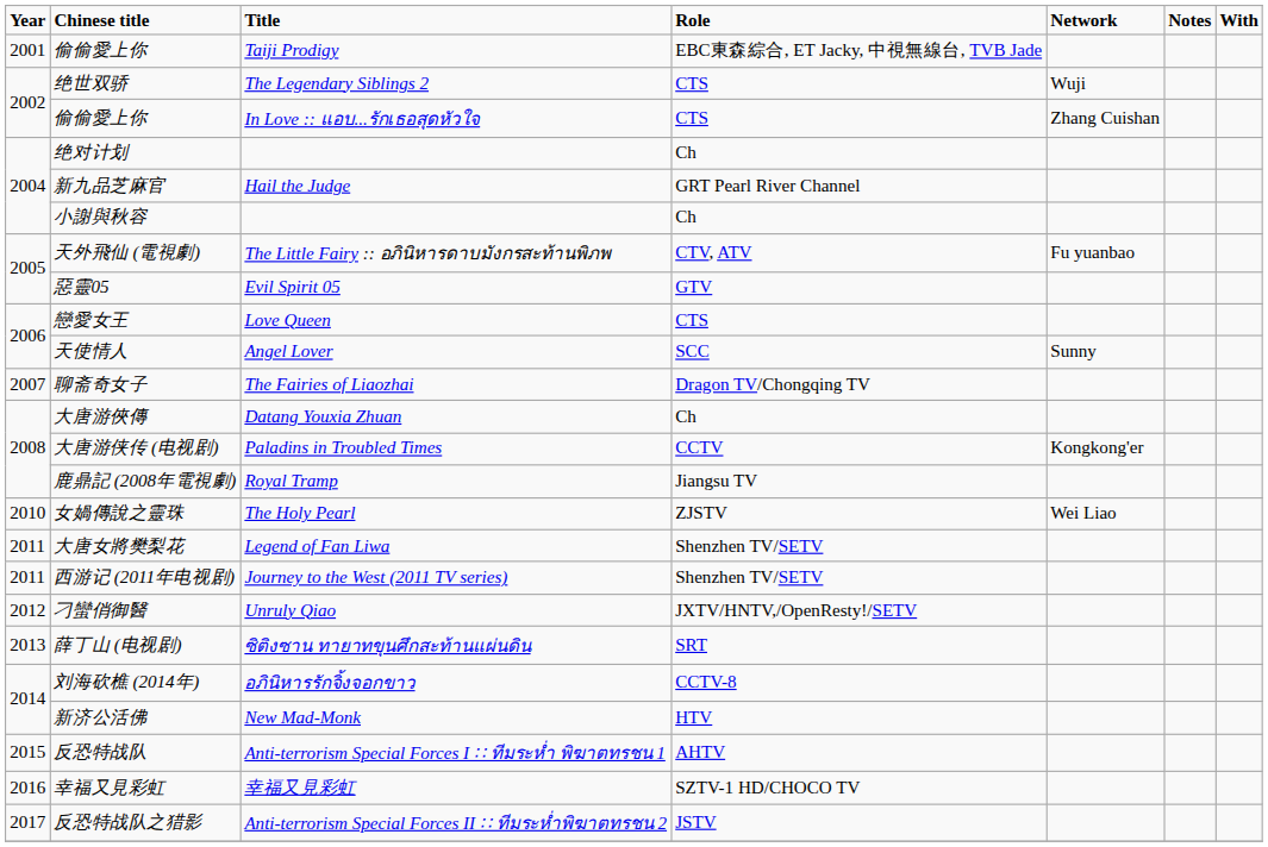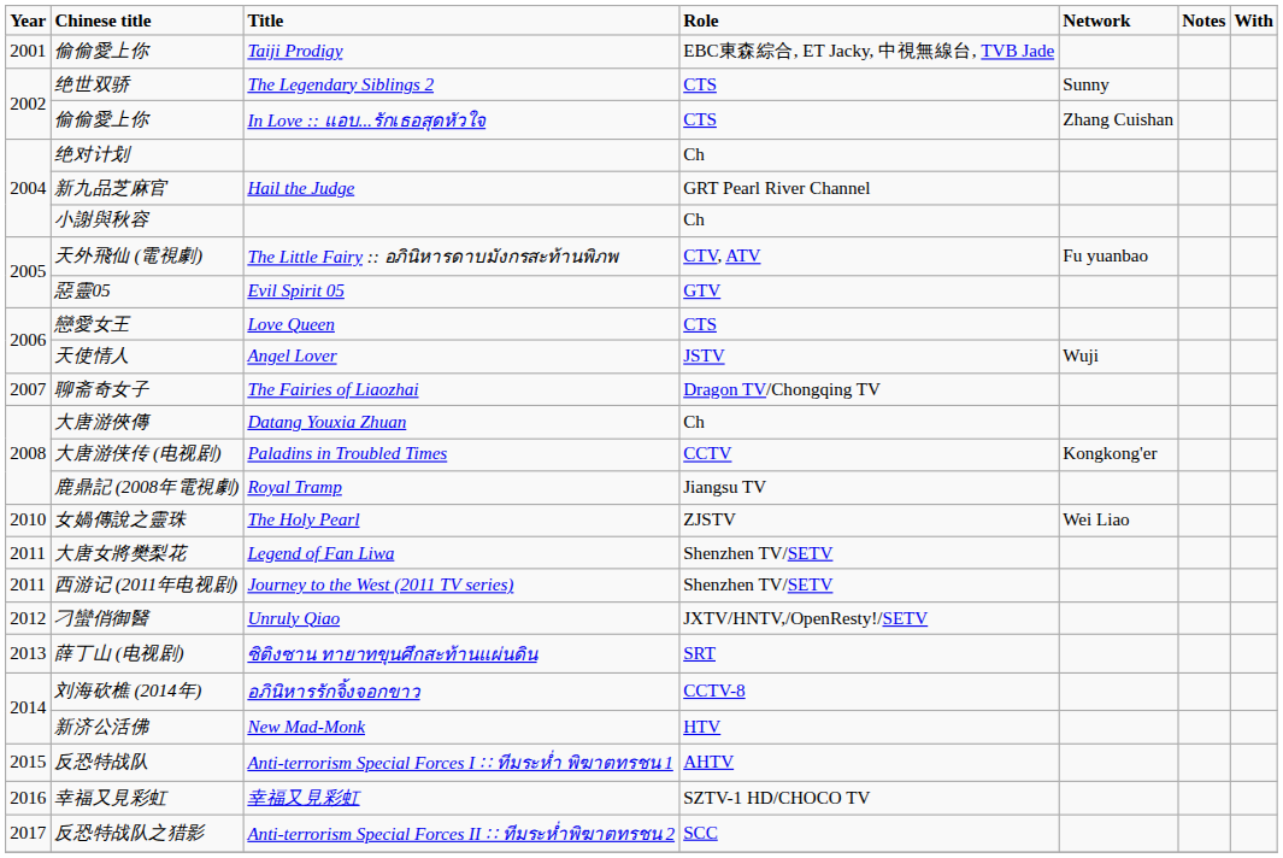 <table class="wikitable" style="font-size: 85%;">
 <tr>
 <td><strong>Year</strong></td>
 <td><strong>Chinese title</strong></td>
 <td><strong>Title</strong></td>
 <td><strong>Role</strong></td>
 <td><strong>Network</strong></td>
 <td><strong>Notes</strong></td>
 <td><strong>With</strong></td>
 </tr>
 <tr>
 <td rowspan="1">2001</td>
 <td><em>偷偷愛上你</em></td>
 <td><em><a href='#'>Taiji Prodigy</a></em></td>
 <td>EBC東森綜合, ET Jacky, 中視無線台, <a href='#'>TVB Jade</a></td>
 <td></td>
 <td></td>
 <td></td>
 </tr>
 <tr>
 <td rowspan="2">2002</td>
 <td><em>绝世双骄</em></td>
 <td><em><a href='#'>The Legendary Siblings 2</a></em></td>
 <td><a href='#'>CTS</a></td>
-<td>Wuji</td>
+<td>Sunny</td>
 <td></td>
 <td></td>
 </tr>
 <tr>
 <td><em>偷偷愛上你</em></td>
 <td><em><a href='#'>In Love :: แอบ...รักเธอสุดหัวใจ</a></em></td>
 <td><a href='#'>CTS</a></td>
 <td>Zhang Cuishan</td>
 <td></td>
 <td></td>
 </tr>
 <tr>
 <td rowspan="3">2004</td>
 <td><em>绝对计划</em></td>
 <td><em> </em></td>
 <td>Ch</td>
 <td></td>
 <td></td>
 <td></td>
 </tr>
 <tr>
 <td><em>新九品芝麻官</em></td>
 <td><em><a href='#'>Hail the Judge</a> </em></td>
 <td>GRT Pearl River Channel</td>
 <td></td>
 <td></td>
 <td></td>
 </tr>
 <tr>
 <td><em>小謝與秋容</em></td>
 <td><em> </em></td>
 <td>Ch</td>
 <td></td>
 <td></td>
 <td></td>
 </tr>
 <tr>
 <td rowspan="2">2005</td>
 <td><em>天外飛仙 (電視劇)</em></td>
 <td><em><a href='#'>The Little Fairy</a> :: อภินิหารดาบมังกรสะท้านพิภพ</em></td>
 <td><a href='#'>CTV</a>, <a href='#'>ATV</a></td>
 <td>Fu yuanbao</td>
 <td></td>
 <td></td>
 </tr>
 <tr>
 <td><em>惡靈05</em></td>
 <td><em><a href='#'>Evil Spirit 05</a></em></td>
 <td><a href='#'>GTV</a></td>
 <td></td>
 <td></td>
 <td></td>
 </tr>
 <tr>
 <td rowspan="2">2006</td>
 <td><em>戀愛女王</em></td>
 <td><em><a href='#'>Love Queen</a></em></td>
 <td><a href='#'>CTS</a></td>
 <td></td>
 <td></td>
 <td></td>
 </tr>
 <tr>
 <td><em>天使情人</em></td>
 <td><em><a href='#'>Angel Lover</a></em></td>
-<td><a href='#'>SCC</a></td>
-<td>Sunny</td>
+<td><a href='#'>JSTV</a></td>
+<td>Wuji</td>
 <td></td>
 <td></td>
 </tr>
 <tr>
 <td rowspan="1">2007</td>
 <td><em>聊斋奇女子</em></td>
 <td><em><a href='#'>The Fairies of Liaozhai</a></em></td>
 <td><a href='#'>Dragon TV</a>/Chongqing TV</td>
 <td></td>
 <td></td>
 <td></td>
 </tr>
 <tr>
 <td rowspan="3">2008</td>
 <td><em>大唐游俠傳</em></td>
 <td><em><a href='#'>Datang Youxia Zhuan</a></em></td>
 <td>Ch</td>
 <td></td>
 <td></td>
 <td></td>
 </tr>
 <tr>
 <td><em>大唐游侠传 (电视剧)</em></td>
 <td><em><a href='#'>Paladins in Troubled Times</a></em></td>
 <td><a href='#'>CCTV</a></td>
 <td>Kongkong'er</td>
 <td></td>
 <td></td>
 </tr>
 <tr>
 <td><em>鹿鼎記 (2008年電視劇)</em></td>
 <td><em><a href='#'>Royal Tramp</a></em></td>
 <td>Jiangsu TV</td>
 <td></td>
 <td></td>
 <td></td>
 </tr>
 <tr>
 <td rowspan="1">2010</td>
 <td><em>女媧傳說之靈珠</em></td>
 <td><em><a href='#'>The Holy Pearl</a></em></td>
 <td>ZJSTV</td>
 <td>Wei Liao</td>
 <td></td>
 <td></td>
 </tr>
 <tr>
 <td rowspan="1">2011</td>
 <td><em>大唐女將樊梨花</em></td>
 <td><em><a href='#'>Legend of Fan Liwa</a></em></td>
 <td>Shenzhen TV/<a href='#'>SETV</a></td>
 <td></td>
 <td></td>
 <td></td>
 </tr>
 <tr>
 <td rowspan="1">2011</td>
 <td><em>西游记 (2011年电视剧)</em></td>
 <td><em><a href='#'>Journey to the West (2011 TV series)</a></em></td>
 <td>Shenzhen TV/<a href='#'>SETV</a></td>
 <td></td>
 <td></td>
 <td></td>
 </tr>
 <tr>
 <td rowspan="1">2012</td>
 <td><em>刁蠻俏御醫</em></td>
 <td><em><a href='#'>Unruly Qiao</a></em></td>
 <td>JXTV/HNTV,/OpenResty!/<a href='#'>SETV</a></td>
 <td></td>
 <td></td>
 <td></td>
 </tr>
 <tr>
 <td rowspan="1">2013</td>
 <td><em>薛丁山 (电视剧)</em></td>
 <td><em><a href='#'>ซิติงซาน ทายาทขุนศึกสะท้านแผ่นดิน</a></em></td>
 <td><a href='#'>SRT</a></td>
 <td></td>
 <td></td>
 <td></td>
 </tr>
 <tr>
 <td rowspan="2">2014</td>
 <td><em>刘海砍樵 (2014年)</em></td>
 <td><em><a href='#'>อภินิหารรักจิ้งจอกขาว</a></em></td>
 <td><a href='#'>CCTV-8</a></td>
 <td></td>
 <td></td>
 <td></td>
 </tr>
 <tr>
 <td><em>新济公活佛</em></td>
 <td><em><a href='#'>New Mad-Monk</a></em></td>
 <td><a href='#'>HTV</a></td>
 <td></td>
 <td></td>
 <td></td>
 </tr>
 <tr>
 <td rowspan="1">2015</td>
 <td><em>反恐特战队</em></td>
 <td><em><a href='#'>Anti-terrorism Special Forces I ∷ ทีมระห่ำ พิฆาตทรชน 1</a></em></td>
 <td><a href='#'>AHTV</a></td>
 <td></td>
 <td></td>
 <td></td>
 </tr>
 <tr>
 <td rowspan="1">2016</td>
 <td><em>幸福又見彩虹</em></td>
 <td><em><a href='#'>幸福又見彩虹</a></em></td>
 <td>SZTV-1 HD/CHOCO TV</td>
 <td></td>
 <td></td>
 <td></td>
 </tr>
 <tr>
 <td rowspan="1">2017</td>
 <td><em>反恐特战队之猎影</em></td>
 <td><em><a href='#'>Anti-terrorism Special Forces II ∷ ทีมระห่ำพิฆาตทรชน 2</a></em></td>
-<td><a href='#'>JSTV</a></td>
+<td><a href='#'>SCC</a></td>
 <td></td>
 <td></td>
 <td></td>
 </tr>
 <tr>
 </tr>
 </table>
